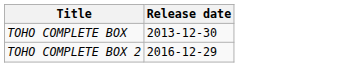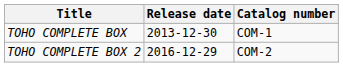 <table class="wikitable">
 <tr>
 <th>Title</th>
 <th>Release date</th>
+<th>Catalog number</th>
 </tr>
 <tr>
 <td><em>TOHO COMPLETE BOX</em></td>
 <td>2013-12-30</td>
+<td>COM-1</td>
 </tr>
 <tr>
 <td><em>TOHO COMPLETE BOX 2</em></td>
 <td>2016-12-29</td>
+<td>COM-2</td>
 </tr>
 </table>
